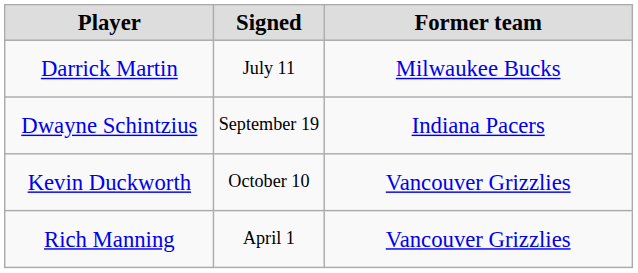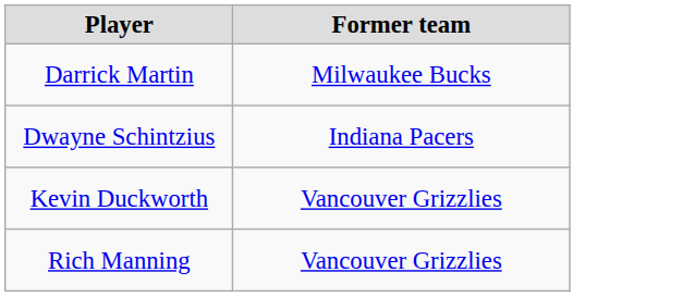 <table class="wikitable" style="text-align: center">
 <tr align="center" bgcolor="#dddddd">
 <td style="width:140px"><strong>Player</strong></td>
-<td style="width:70px"><strong>Signed</strong></td>
 <td style="width:210px"><strong>Former team</strong></td>
 </tr>
 <tr style="height:40px">
 <td><a href='#'>Darrick Martin</a></td>
-<td style="font-size: 80%">July 11</td>
 <td><a href='#'>Milwaukee Bucks</a></td>
 </tr>
 <tr style="height:40px">
 <td><a href='#'>Dwayne Schintzius</a></td>
-<td style="font-size: 80%">September 19</td>
 <td><a href='#'>Indiana Pacers</a></td>
 </tr>
 <tr style="height:40px">
 <td><a href='#'>Kevin Duckworth</a></td>
-<td style="font-size: 80%">October 10</td>
 <td><a href='#'>Vancouver Grizzlies</a></td>
 </tr>
 <tr style="height:40px">
 <td><a href='#'>Rich Manning</a></td>
-<td style="font-size: 80%">April 1</td>
 <td><a href='#'>Vancouver Grizzlies</a></td>
 </tr>
 </table>
